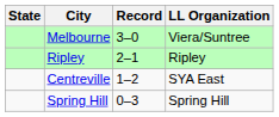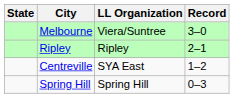 <table class="wikitable">
 <tr>
 <th>State</th>
 <th>City</th>
+<th>LL Organization</th>
 <th>Record</th>
-<th>LL Organization</th>
 </tr>
 <tr bgcolor=#bbffbb>
 <td><strong></strong></td>
 <td><a href='#'>Melbourne</a></td>
+<td>Viera/Suntree</td>
 <td>3–0</td>
-<td>Viera/Suntree</td>
 </tr>
 <tr bgcolor=#bbffbb>
 <td><strong></strong></td>
 <td><a href='#'>Ripley</a></td>
+<td>Ripley</td>
 <td>2–1</td>
-<td>Ripley</td>
 </tr>
 <tr>
 <td><strong></strong></td>
 <td><a href='#'>Centreville</a></td>
+<td>SYA East</td>
 <td>1–2</td>
-<td>SYA East</td>
 </tr>
 <tr>
 <td><strong></strong></td>
 <td><a href='#'>Spring Hill</a></td>
+<td>Spring Hill</td>
 <td>0–3</td>
-<td>Spring Hill</td>
 </tr>
 </table>
